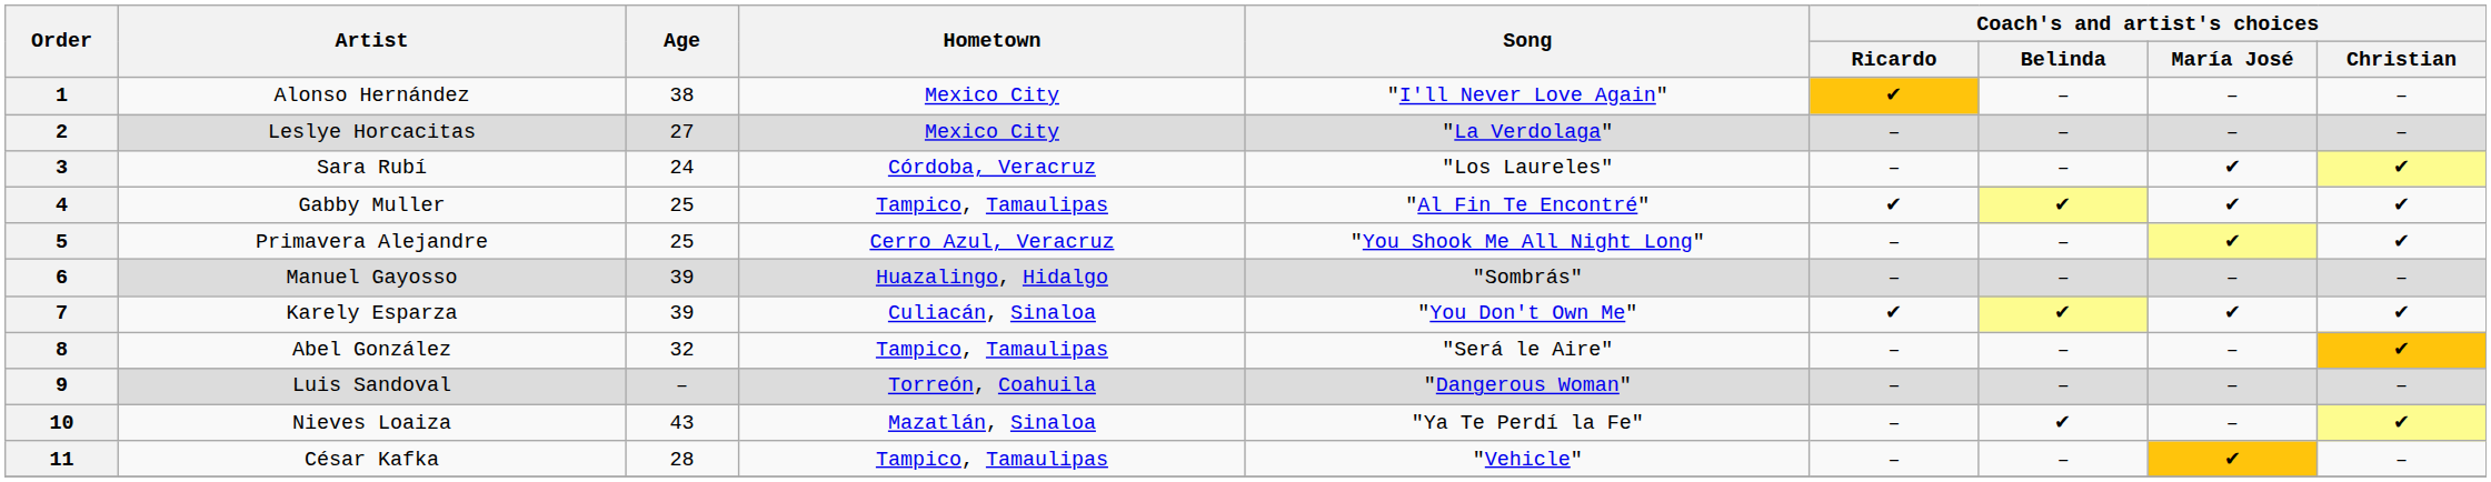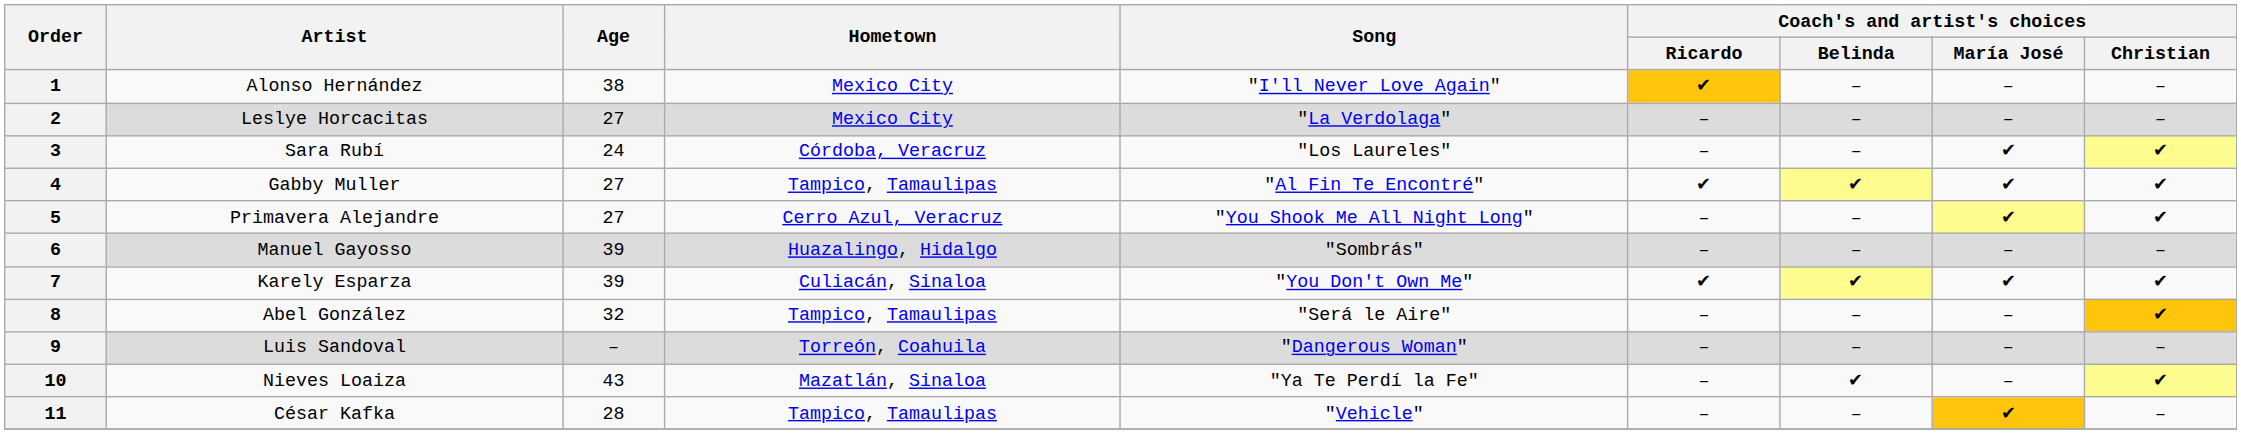 <table class="wikitable" style="text-align:center; line-height:17px; width:100%">
 <tr>
 <th scope="col" rowspan="2" style="width:04%">Order</th>
 <th scope="col" rowspan="2" style="width:18%">Artist</th>
 <th scope="col" rowspan="2" style="width:04%">Age</th>
 <th scope="col" rowspan="2" style="width:18%">Hometown</th>
 <th scope="col" rowspan="2" style="width:20%">Song</th>
 <th scope="col" colspan="4" style="width:24%">Coach's and artist's choices</th>
 </tr>
 <tr>
 <th style="width:06%">Ricardo</th>
 <th style="width:06%">Belinda</th>
 <th style="width:06%">María José</th>
 <th style="width:06%">Christian</th>
 </tr>
 <tr>
 <th>1</th>
 <td>Alonso Hernández</td>
 <td>38</td>
 <td><a href='#'>Mexico City</a></td>
 <td>"<a href='#'>I'll Never Love Again</a>"</td>
 <td style="background:#ffc40c">✔</td>
 <td>–</td>
 <td>–</td>
 <td>–</td>
 </tr>
 <tr style="background:#dcdcdc">
 <th>2</th>
 <td>Leslye Horcacitas</td>
 <td>27</td>
 <td><a href='#'>Mexico City</a></td>
 <td>"<a href='#'>La Verdolaga</a>"</td>
 <td>–</td>
 <td>–</td>
 <td>–</td>
 <td>–</td>
 </tr>
 <tr>
 <th>3</th>
 <td>Sara Rubí</td>
 <td>24</td>
 <td><a href='#'>Córdoba, Veracruz</a></td>
 <td>"Los Laureles"</td>
 <td>–</td>
 <td>–</td>
 <td>✔</td>
 <td style="background:#fdfc8f">✔</td>
 </tr>
 <tr>
 <th>4</th>
 <td>Gabby Muller</td>
-<td>25</td>
+<td>27</td>
 <td><a href='#'>Tampico</a>, <a href='#'>Tamaulipas</a></td>
 <td>"<a href='#'>Al Fin Te Encontré</a>"</td>
 <td>✔</td>
 <td style="background:#fdfc8f">✔</td>
 <td>✔</td>
 <td>✔</td>
 </tr>
 <tr>
 <th>5</th>
 <td>Primavera Alejandre</td>
-<td>25</td>
+<td>27</td>
 <td><a href='#'>Cerro Azul, Veracruz</a></td>
 <td>"<a href='#'>You Shook Me All Night Long</a>"</td>
 <td>–</td>
 <td>–</td>
 <td style="background:#fdfc8f">✔</td>
 <td>✔</td>
 </tr>
 <tr style="background:#dcdcdc">
 <th>6</th>
 <td>Manuel Gayosso</td>
 <td>39</td>
 <td><a href='#'>Huazalingo</a>, <a href='#'>Hidalgo</a></td>
 <td>"Sombrás"</td>
 <td>–</td>
 <td>–</td>
 <td>–</td>
 <td>–</td>
 </tr>
 <tr>
 <th>7</th>
 <td>Karely Esparza</td>
 <td>39</td>
 <td><a href='#'>Culiacán</a>, <a href='#'>Sinaloa</a></td>
 <td>"<a href='#'>You Don't Own Me</a>"</td>
 <td>✔</td>
 <td style="background:#fdfc8f">✔</td>
 <td>✔</td>
 <td>✔</td>
 </tr>
 <tr>
 <th>8</th>
 <td>Abel González</td>
 <td>32</td>
 <td><a href='#'>Tampico</a>, <a href='#'>Tamaulipas</a></td>
 <td>"Será le Aire"</td>
 <td>–</td>
 <td>–</td>
 <td>–</td>
 <td style="background:#ffc40c">✔</td>
 </tr>
 <tr style="background:#dcdcdc">
 <th>9</th>
 <td>Luis Sandoval</td>
 <td>–</td>
 <td><a href='#'>Torreón</a>, <a href='#'>Coahuila</a></td>
 <td>"<a href='#'>Dangerous Woman</a>"</td>
 <td>–</td>
 <td>–</td>
 <td>–</td>
 <td>–</td>
 </tr>
 <tr>
 <th>10</th>
 <td>Nieves Loaiza</td>
 <td>43</td>
 <td><a href='#'>Mazatlán</a>, <a href='#'>Sinaloa</a></td>
 <td>"Ya Te Perdí la Fe"</td>
 <td>–</td>
 <td>✔</td>
 <td>–</td>
 <td style="background:#fdfc8f">✔</td>
 </tr>
 <tr>
 <th>11</th>
 <td>César Kafka</td>
 <td>28</td>
 <td><a href='#'>Tampico</a>, <a href='#'>Tamaulipas</a></td>
 <td>"<a href='#'>Vehicle</a>"</td>
 <td>–</td>
 <td>–</td>
 <td style="background:#ffc40c">✔</td>
 <td>–</td>
 </tr>
 <tr>
 </tr>
 </table>
